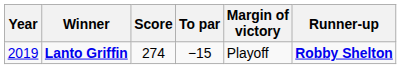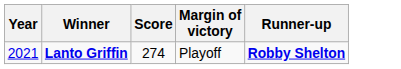 <table class=wikitable style=font-size:95%>
 <tr>
 <th>Year</th>
 <th>Winner</th>
 <th>Score</th>
-<th>To par</th>
 <th>Margin of<br>victory</th>
 <th>Runner-up</th>
 </tr>
 <tr>
-<td><a href='#'>2019</a></td>
+<td><a href='#'>2021</a></td>
 <td>  <strong><a href='#'>Lanto Griffin</a></strong></td>
 <td align=center>274</td>
-<td align=center>−15</td>
 <td>Playoff</td>
 <td> <strong><a href='#'>Robby Shelton</a></strong></td>
 </tr>
 </table>
